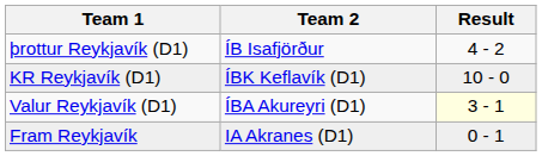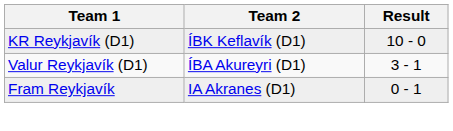 <table class="wikitable">
 <tr>
 <th width="180">Team 1</th>
 <th width="180">Team 2</th>
 <th width="80">Result</th>
-</tr>
-<tr>
-<td><a href='#'>þrottur Reykjavík</a> (D1)</td>
-<td><a href='#'>ÍB Isafjörður</a></td>
-<td align="center">4 - 2</td>
 </tr>
 <tr style="background:#EFEFEF">
 <td><a href='#'>KR Reykjavík</a> (D1)</td>
 <td><a href='#'>ÍBK Keflavík</a> (D1)</td>
 <td align="center">10 - 0</td>
 </tr>
 <tr>
 <td><a href='#'>Valur Reykjavík</a> (D1)</td>
 <td><a href='#'>ÍBA Akureyri</a> (D1)</td>
-<td align="center" style="background: lightyellow;">3 - 1</td>
+<td align="center">3 - 1</td>
 </tr>
 <tr style="background:#EFEFEF">
 <td><a href='#'>Fram Reykjavík</a></td>
 <td><a href='#'>IA Akranes</a> (D1)</td>
 <td align="center">0 - 1</td>
 </tr>
 </table>
